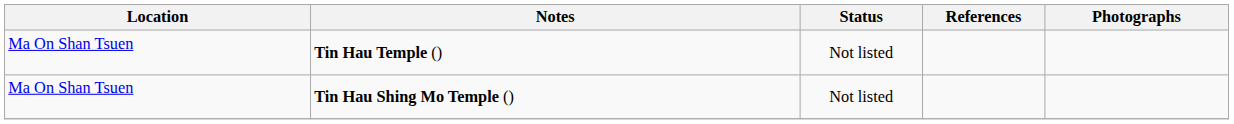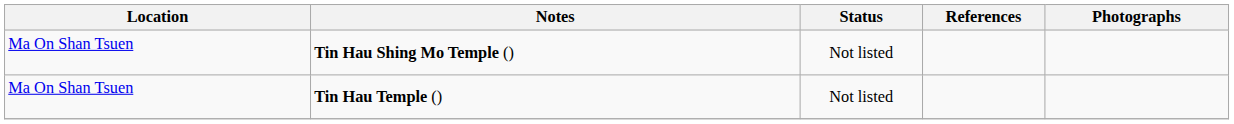 <table class="wikitable sortable" style="width:95%">
 <tr>
 <th width="25%">Location</th>
 <th width="40%">Notes</th>
 <th width="10%">Status</th>
 <th width="10%">References</th>
 <th width="15%">Photographs</th>
 </tr>
 <tr>
 <td><a href='#'>Ma On Shan Tsuen</a><br><br></td>
-<td><strong>Tin Hau Temple</strong> ()</td>
+<td><strong>Tin Hau Shing Mo Temple</strong> ()</td>
 <td style="text-align:center">Not listed</td>
 <td></td>
 <td></td>
 </tr>
 <tr>
 <td><a href='#'>Ma On Shan Tsuen</a><br><br></td>
-<td><strong>Tin Hau Shing Mo Temple</strong> ()</td>
+<td><strong>Tin Hau Temple</strong> ()</td>
 <td style="text-align:center">Not listed</td>
 <td></td>
 <td></td>
 </tr>
 <tr>
 </tr>
 </table>
